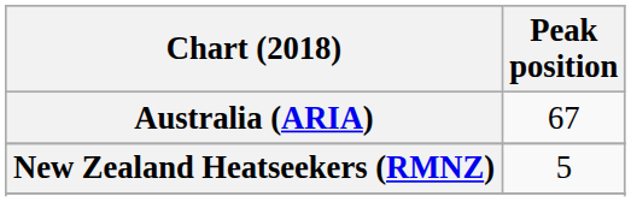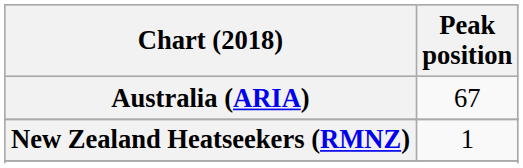 <table class="wikitable sortable plainrowheaders" style="text-align:center">
 <tr>
 <th scope="col">Chart (2018)</th>
 <th scope="col">Peak<br>position</th>
 </tr>
 <tr>
 <th scope="row">Australia (<a href='#'>ARIA</a>)</th>
 <td>67</td>
 </tr>
 <tr>
 </tr>
 <tr>
 </tr>
 <tr>
 </tr>
 <tr>
 <th scope="row">New Zealand Heatseekers (<a href='#'>RMNZ</a>)</th>
-<td>5</td>
+<td>1</td>
 </tr>
 <tr>
 </tr>
 <tr>
 </tr>
 <tr>
 </tr>
 </table>
